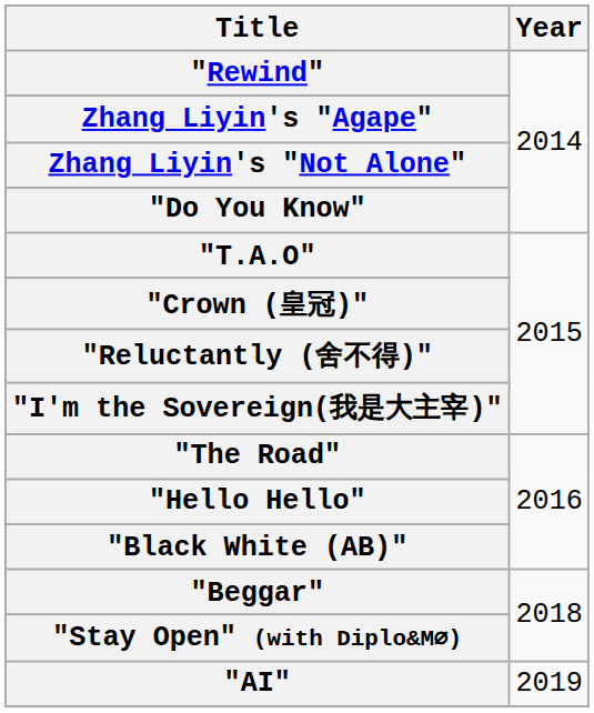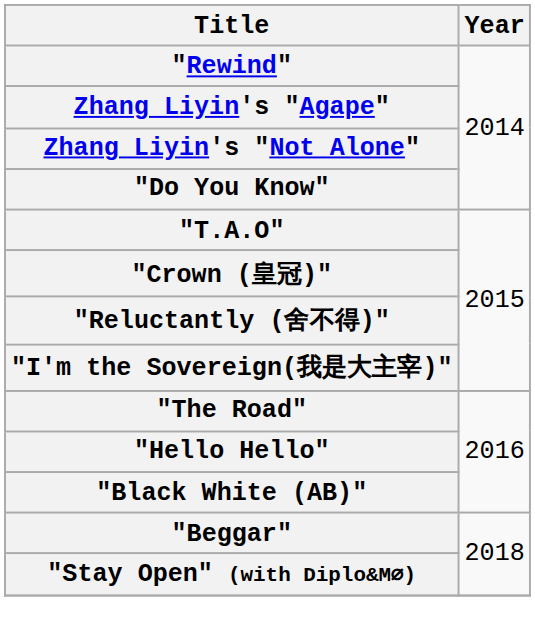 <table class="wikitable plainrowheaders" style="text-align:center;">
 <tr>
 <th>Title</th>
 <th>Year</th>
 </tr>
 <tr>
 <th scope=row>"<a href='#'>Rewind</a>" </th>
 <td rowspan=4>2014</td>
 </tr>
 <tr>
 <th scope=row><a href='#'>Zhang Liyin</a>'s "<a href='#'>Agape</a>" </th>
 </tr>
 <tr>
 <th scope=row><a href='#'>Zhang Liyin</a>'s "<a href='#'>Not Alone</a>" </th>
 </tr>
 <tr>
 <th scope=row>"Do You Know" </th>
 </tr>
 <tr>
 <th scope=row>"T.A.O"</th>
 <td rowspan=4>2015</td>
 </tr>
 <tr>
 <th scope=row>"Crown (皇冠)"</th>
 </tr>
 <tr>
 <th scope=row>"Reluctantly (舍不得)"</th>
 </tr>
 <tr>
 <th scope=row>"I'm the Sovereign(我是大主宰)"</th>
 </tr>
 <tr>
 <th scope=row>"The Road"</th>
 <td rowspan=3>2016</td>
 </tr>
 <tr>
 <th scope=row>"Hello Hello" </th>
 </tr>
 <tr>
 <th scope=row>"Black White (AB)"</th>
 </tr>
 <tr>
 <th scope=row>"Beggar"</th>
 <td rowspan="2">2018</td>
 </tr>
 <tr>
 <th scope=row>"Stay Open" <small>(with Diplo&M∅)</small></th>
 </tr>
 <tr>
-<th scope=row>"AI"</th>
-<td>2019</td>
-</tr>
-<tr>
 </tr>
 </table>
